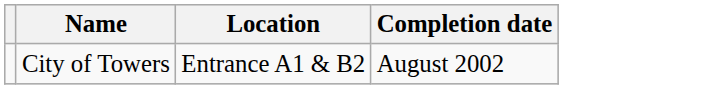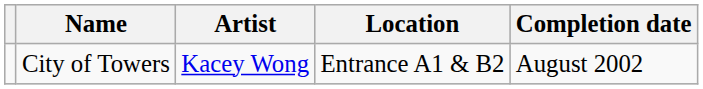 <table class="wikitable">
 <tr>
 <th></th>
 <th>Name</th>
+<th>Artist</th>
 <th>Location</th>
 <th>Completion date</th>
 </tr>
 <tr>
 <td></td>
 <td>City of Towers</td>
+<td><a href='#'>Kacey Wong</a></td>
 <td>Entrance A1 & B2</td>
 <td>August 2002</td>
 </tr>
 </table>
